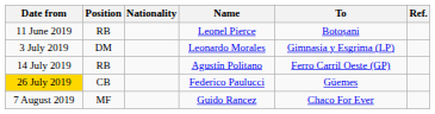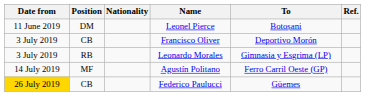 <table class="wikitable" style="text-align:center; font-size:90%; ">
 <tr>
 <th style="background:#; color:#; width:100px;">Date from</th>
 <th style="background:#; color:#; width:50px;">Position</th>
 <th style="background:#; color:#; width:50px;">Nationality</th>
 <th style="background:#; color:#; width:125px;">Name</th>
 <th style="background:#; color:#; width:175px;">To</th>
 <th style="background:#; color:#; width:25px;">Ref.</th>
 </tr>
 <tr>
 <td>11 June 2019</td>
-<td>RB</td>
+<td>DM</td>
 <td></td>
 <td><a href='#'>Leonel Pierce</a></td>
 <td> <a href='#'>Botoșani</a></td>
 <td></td>
 </tr>
 <tr>
 <td>3 July 2019</td>
-<td>DM</td>
+<td>CB</td>
+<td></td>
+<td><a href='#'>Francisco Oliver</a></td>
+<td> <a href='#'>Deportivo Morón</a></td>
+<td></td>
+</tr>
+<tr>
+<td>3 July 2019</td>
+<td>RB</td>
 <td></td>
 <td><a href='#'>Leonardo Morales</a></td>
 <td> <a href='#'>Gimnasia y Esgrima (LP)</a></td>
 <td></td>
 </tr>
 <tr>
 <td>14 July 2019</td>
-<td>RB</td>
+<td>MF</td>
 <td></td>
 <td><a href='#'>Agustín Politano</a></td>
 <td> <a href='#'>Ferro Carril Oeste (GP)</a></td>
 <td></td>
 </tr>
 <tr>
 <td style="background: gold;">26 July 2019</td>
 <td>CB</td>
 <td></td>
 <td><a href='#'>Federico Paulucci</a></td>
 <td> <a href='#'>Güemes</a></td>
 <td></td>
 </tr>
-<tr>
-<td>7 August 2019</td>
-<td>MF</td>
-<td></td>
-<td><a href='#'>Guido Rancez</a></td>
-<td> <a href='#'>Chaco For Ever</a></td>
-<td></td>
-</tr>
 </table>
